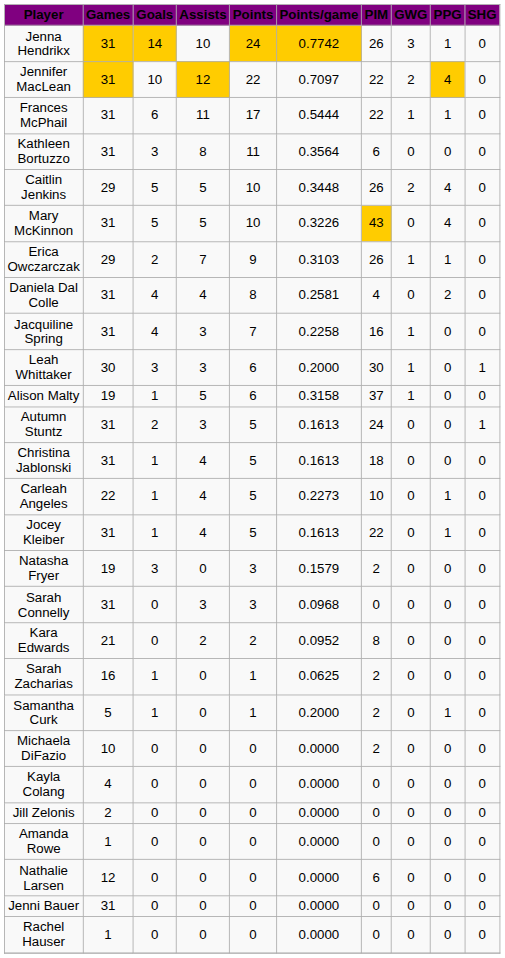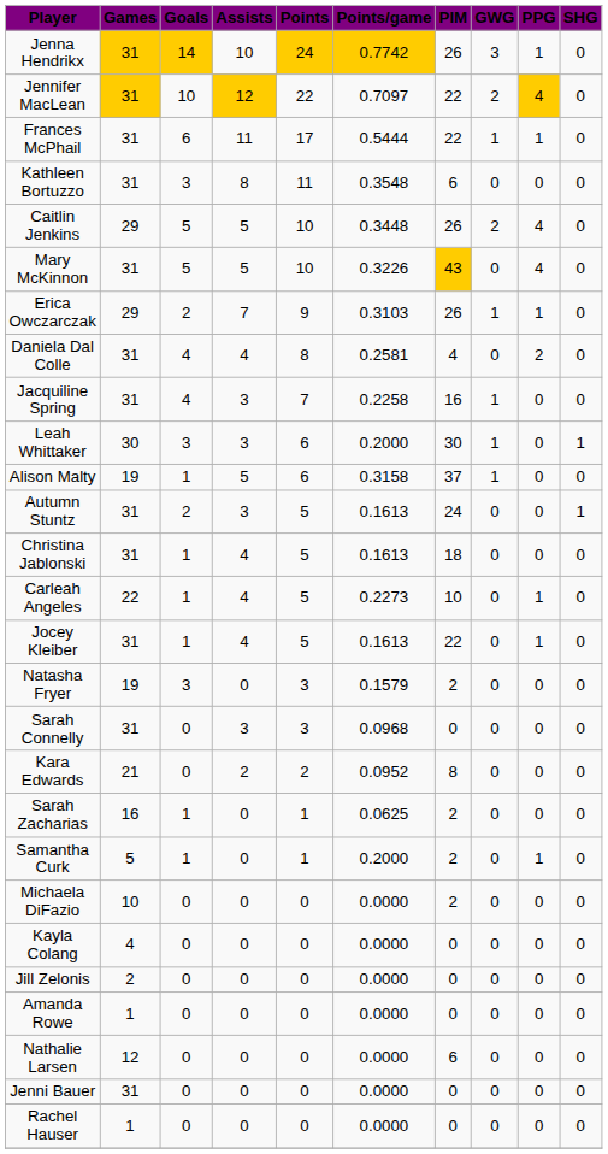 <table class="wikitable" width="80%">
 <tr align="center"  style="background:purple;color:black;">
 <td><strong>Player</strong></td>
 <td><strong>Games</strong></td>
 <td><strong>Goals</strong></td>
 <td><strong>Assists</strong></td>
 <td><strong>Points</strong></td>
 <td><strong>Points/game</strong></td>
 <td><strong>PIM</strong></td>
 <td><strong>GWG</strong></td>
 <td><strong>PPG</strong></td>
 <td><strong>SHG</strong></td>
 </tr>
 <tr align="center" bgcolor="">
 <td>Jenna Hendrikx</td>
 <td bgcolor="#FFCC00">31</td>
 <td bgcolor="#FFCC00">14</td>
 <td>10</td>
 <td bgcolor="#FFCC00">24</td>
 <td bgcolor="#FFCC00">0.7742</td>
 <td>26</td>
 <td>3</td>
 <td>1</td>
 <td>0</td>
 </tr>
 <tr align="center" bgcolor="">
 <td>Jennifer MacLean</td>
 <td bgcolor="#FFCC00">31</td>
 <td>10</td>
 <td bgcolor="#FFCC00">12</td>
 <td>22</td>
 <td>0.7097</td>
 <td>22</td>
 <td>2</td>
 <td bgcolor="#FFCC00">4</td>
 <td>0</td>
 </tr>
 <tr align="center" bgcolor="">
 <td>Frances McPhail</td>
 <td>31</td>
 <td>6</td>
 <td>11</td>
 <td>17</td>
 <td>0.5444</td>
 <td>22</td>
 <td>1</td>
 <td>1</td>
 <td>0</td>
 </tr>
 <tr align="center" bgcolor="">
 <td>Kathleen Bortuzzo</td>
 <td>31</td>
 <td>3</td>
 <td>8</td>
 <td>11</td>
-<td>0.3564</td>
+<td>0.3548</td>
 <td>6</td>
 <td>0</td>
 <td>0</td>
 <td>0</td>
 </tr>
 <tr align="center" bgcolor="">
 <td>Caitlin Jenkins</td>
 <td>29</td>
 <td>5</td>
 <td>5</td>
 <td>10</td>
 <td>0.3448</td>
 <td>26</td>
 <td>2</td>
 <td>4</td>
 <td>0</td>
 </tr>
 <tr align="center" bgcolor="">
 <td>Mary McKinnon</td>
 <td>31</td>
 <td>5</td>
 <td>5</td>
 <td>10</td>
 <td>0.3226</td>
 <td bgcolor="#FFCC00">43</td>
 <td>0</td>
 <td>4</td>
 <td>0</td>
 </tr>
 <tr align="center" bgcolor="">
 <td>Erica Owczarczak</td>
 <td>29</td>
 <td>2</td>
 <td>7</td>
 <td>9</td>
 <td>0.3103</td>
 <td>26</td>
 <td>1</td>
 <td>1</td>
 <td>0</td>
 </tr>
 <tr align="center" bgcolor="">
 <td>Daniela Dal Colle</td>
 <td>31</td>
 <td>4</td>
 <td>4</td>
 <td>8</td>
 <td>0.2581</td>
 <td>4</td>
 <td>0</td>
 <td>2</td>
 <td>0</td>
 </tr>
 <tr align="center" bgcolor="">
 <td>Jacquiline Spring</td>
 <td>31</td>
 <td>4</td>
 <td>3</td>
 <td>7</td>
 <td>0.2258</td>
 <td>16</td>
 <td>1</td>
 <td>0</td>
 <td>0</td>
 </tr>
 <tr align="center" bgcolor="">
 <td>Leah Whittaker</td>
 <td>30</td>
 <td>3</td>
 <td>3</td>
 <td>6</td>
 <td>0.2000</td>
 <td>30</td>
 <td>1</td>
 <td>0</td>
 <td>1</td>
 </tr>
 <tr align="center" bgcolor="">
 <td>Alison Malty</td>
 <td>19</td>
 <td>1</td>
 <td>5</td>
 <td>6</td>
 <td>0.3158</td>
 <td>37</td>
 <td>1</td>
 <td>0</td>
 <td>0</td>
 </tr>
 <tr align="center" bgcolor="">
 <td>Autumn Stuntz</td>
 <td>31</td>
 <td>2</td>
 <td>3</td>
 <td>5</td>
 <td>0.1613</td>
 <td>24</td>
 <td>0</td>
 <td>0</td>
 <td>1</td>
 </tr>
 <tr align="center" bgcolor="">
 <td>Christina Jablonski</td>
 <td>31</td>
 <td>1</td>
 <td>4</td>
 <td>5</td>
 <td>0.1613</td>
 <td>18</td>
 <td>0</td>
 <td>0</td>
 <td>0</td>
 </tr>
 <tr align="center" bgcolor="">
 <td>Carleah Angeles</td>
 <td>22</td>
 <td>1</td>
 <td>4</td>
 <td>5</td>
 <td>0.2273</td>
 <td>10</td>
 <td>0</td>
 <td>1</td>
 <td>0</td>
 </tr>
 <tr align="center" bgcolor="">
 <td>Jocey Kleiber</td>
 <td>31</td>
 <td>1</td>
 <td>4</td>
 <td>5</td>
 <td>0.1613</td>
 <td>22</td>
 <td>0</td>
 <td>1</td>
 <td>0</td>
 </tr>
 <tr align="center" bgcolor="">
 <td>Natasha Fryer</td>
 <td>19</td>
 <td>3</td>
 <td>0</td>
 <td>3</td>
 <td>0.1579</td>
 <td>2</td>
 <td>0</td>
 <td>0</td>
 <td>0</td>
 </tr>
 <tr align="center" bgcolor="">
 <td>Sarah Connelly</td>
 <td>31</td>
 <td>0</td>
 <td>3</td>
 <td>3</td>
 <td>0.0968</td>
 <td>0</td>
 <td>0</td>
 <td>0</td>
 <td>0</td>
 </tr>
 <tr align="center" bgcolor="">
 <td>Kara Edwards</td>
 <td>21</td>
 <td>0</td>
 <td>2</td>
 <td>2</td>
 <td>0.0952</td>
 <td>8</td>
 <td>0</td>
 <td>0</td>
 <td>0</td>
 </tr>
 <tr align="center" bgcolor="">
 <td>Sarah Zacharias</td>
 <td>16</td>
 <td>1</td>
 <td>0</td>
 <td>1</td>
 <td>0.0625</td>
 <td>2</td>
 <td>0</td>
 <td>0</td>
 <td>0</td>
 </tr>
 <tr align="center" bgcolor="">
 <td>Samantha Curk</td>
 <td>5</td>
 <td>1</td>
 <td>0</td>
 <td>1</td>
 <td>0.2000</td>
 <td>2</td>
 <td>0</td>
 <td>1</td>
 <td>0</td>
 </tr>
 <tr align="center" bgcolor="">
 <td>Michaela DiFazio</td>
 <td>10</td>
 <td>0</td>
 <td>0</td>
 <td>0</td>
 <td>0.0000</td>
 <td>2</td>
 <td>0</td>
 <td>0</td>
 <td>0</td>
 </tr>
 <tr align="center" bgcolor="">
 <td>Kayla Colang</td>
 <td>4</td>
 <td>0</td>
 <td>0</td>
 <td>0</td>
 <td>0.0000</td>
 <td>0</td>
 <td>0</td>
 <td>0</td>
 <td>0</td>
 </tr>
 <tr align="center" bgcolor="">
 <td>Jill Zelonis</td>
 <td>2</td>
 <td>0</td>
 <td>0</td>
 <td>0</td>
 <td>0.0000</td>
 <td>0</td>
 <td>0</td>
 <td>0</td>
 <td>0</td>
 </tr>
 <tr align="center" bgcolor="">
 <td>Amanda Rowe</td>
 <td>1</td>
 <td>0</td>
 <td>0</td>
 <td>0</td>
 <td>0.0000</td>
 <td>0</td>
 <td>0</td>
 <td>0</td>
 <td>0</td>
 </tr>
 <tr align="center" bgcolor="">
 <td>Nathalie Larsen</td>
 <td>12</td>
 <td>0</td>
 <td>0</td>
 <td>0</td>
 <td>0.0000</td>
 <td>6</td>
 <td>0</td>
 <td>0</td>
 <td>0</td>
 </tr>
 <tr align="center" bgcolor="">
 <td>Jenni Bauer</td>
 <td>31</td>
 <td>0</td>
 <td>0</td>
 <td>0</td>
 <td>0.0000</td>
 <td>0</td>
 <td>0</td>
 <td>0</td>
 <td>0</td>
 </tr>
 <tr align="center" bgcolor="">
 <td>Rachel Hauser</td>
 <td>1</td>
 <td>0</td>
 <td>0</td>
 <td>0</td>
 <td>0.0000</td>
 <td>0</td>
 <td>0</td>
 <td>0</td>
 <td>0</td>
 </tr>
 <tr align="center" bgcolor="">
 </tr>
 </table>
